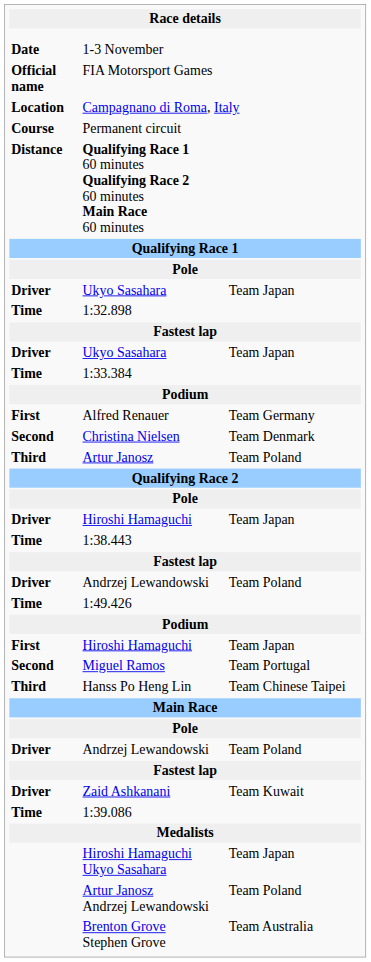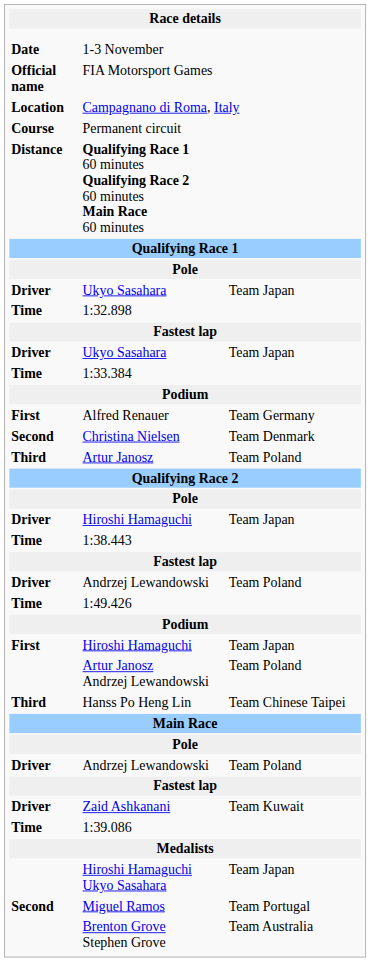 <table class="infobox" align="right" cellpadding="2" style="float:right; width: 26em; ">
 <tr>
 <th colspan="3" bgcolor="#efefef">Race details</th>
 </tr>
 <tr>
 <td colspan="3" style="text-align:center;"></td>
 </tr>
 <tr>
 <td colspan="3" style="text-align:center;"></td>
 </tr>
 <tr>
 <td style="width: 20%;"><strong>Date</strong></td>
 <td>1-3 November</td>
 </tr>
 <tr>
 <td><strong>Official name</strong></td>
 <td colspan=2>FIA Motorsport Games</td>
 </tr>
 <tr>
 <td><strong>Location</strong></td>
 <td colspan=2><a href='#'>Campagnano di Roma</a>, <a href='#'>Italy</a></td>
 </tr>
 <tr>
 <td><strong>Course</strong></td>
 <td colspan=2>Permanent circuit<br></td>
 </tr>
 <tr>
 <td><strong>Distance</strong></td>
 <td colspan=2><strong>Qualifying Race 1</strong><br>60 minutes<br><strong>Qualifying Race 2</strong><br>60 minutes<br><strong>Main Race</strong><br>60 minutes</td>
 </tr>
 <tr>
 <td colspan=3 style="text-align:center; background-color:#99ccff"><strong>Qualifying Race 1</strong></td>
 </tr>
 <tr>
 <th colspan=3 bgcolor="#efefef">Pole</th>
 </tr>
 <tr>
 <td><strong>Driver</strong></td>
 <td> <a href='#'>Ukyo Sasahara</a></td>
 <td>Team Japan</td>
 </tr>
 <tr>
 <td><strong>Time</strong></td>
 <td colspan=2>1:32.898</td>
 </tr>
 <tr>
 <th colspan=3 bgcolor="#efefef">Fastest lap</th>
 </tr>
 <tr>
 <td><strong>Driver</strong></td>
 <td> <a href='#'>Ukyo Sasahara</a></td>
 <td>Team Japan</td>
 </tr>
 <tr>
 <td><strong>Time</strong></td>
 <td colspan=2>1:33.384</td>
 </tr>
 <tr>
 <th colspan=3 bgcolor="#efefef">Podium</th>
 </tr>
 <tr>
 <td><strong>First</strong></td>
 <td> Alfred Renauer</td>
 <td>Team Germany</td>
 </tr>
 <tr>
 <td><strong>Second</strong></td>
 <td> <a href='#'>Christina Nielsen</a></td>
 <td>Team Denmark</td>
 </tr>
 <tr>
 <td><strong>Third</strong></td>
 <td> <a href='#'>Artur Janosz</a></td>
 <td>Team Poland</td>
 </tr>
 <tr>
 <td colspan=3 style="text-align:center; background-color:#99ccff"><strong>Qualifying Race 2</strong></td>
 </tr>
 <tr>
 <th colspan=3 bgcolor="#efefef">Pole</th>
 </tr>
 <tr>
 <td><strong>Driver</strong></td>
 <td> <a href='#'>Hiroshi Hamaguchi</a></td>
 <td>Team Japan</td>
 </tr>
 <tr>
 <td><strong>Time</strong></td>
 <td colspan=2>1:38.443</td>
 </tr>
 <tr>
 <th colspan=3 bgcolor="#efefef">Fastest lap</th>
 </tr>
 <tr>
 <td><strong>Driver</strong></td>
 <td> Andrzej Lewandowski</td>
 <td>Team Poland</td>
 </tr>
 <tr>
 <td><strong>Time</strong></td>
 <td colspan=2>1:49.426</td>
 </tr>
 <tr>
 <th colspan=3 bgcolor="#efefef">Podium</th>
 </tr>
 <tr>
 <td><strong>First</strong></td>
 <td> <a href='#'>Hiroshi Hamaguchi</a></td>
 <td>Team Japan</td>
 </tr>
 <tr>
-<td><strong>Second</strong></td>
-<td> <a href='#'>Miguel Ramos</a></td>
-<td>Team Portugal</td>
+<td></td>
+<td> <a href='#'>Artur Janosz</a><br> Andrzej Lewandowski</td>
+<td>Team Poland</td>
 </tr>
 <tr>
 <td><strong>Third</strong></td>
 <td> Hanss Po Heng Lin</td>
 <td>Team Chinese Taipei</td>
 </tr>
 <tr>
 <td colspan=3 style="text-align:center; background-color:#99ccff"><strong>Main Race</strong></td>
 </tr>
 <tr>
 <th colspan=3 bgcolor="#efefef">Pole</th>
 </tr>
 <tr>
 <td><strong>Driver</strong></td>
 <td> Andrzej Lewandowski</td>
 <td>Team Poland</td>
 </tr>
 <tr>
 <th colspan=3 bgcolor="#efefef">Fastest lap</th>
 </tr>
 <tr>
 <td><strong>Driver</strong></td>
 <td> <a href='#'>Zaid Ashkanani</a></td>
 <td>Team Kuwait</td>
 </tr>
 <tr>
 <td><strong>Time</strong></td>
 <td colspan=2>1:39.086</td>
 </tr>
 <tr>
 <th colspan=3 bgcolor="#efefef">Medalists</th>
 </tr>
 <tr>
 <td></td>
 <td> <a href='#'>Hiroshi Hamaguchi</a><br> <a href='#'>Ukyo Sasahara</a></td>
 <td>Team Japan</td>
 </tr>
 <tr>
-<td></td>
-<td> <a href='#'>Artur Janosz</a><br> Andrzej Lewandowski</td>
-<td>Team Poland</td>
+<td><strong>Second</strong></td>
+<td> <a href='#'>Miguel Ramos</a></td>
+<td>Team Portugal</td>
 </tr>
 <tr>
 <td></td>
 <td> <a href='#'>Brenton Grove</a><br> Stephen Grove</td>
 <td>Team Australia</td>
 </tr>
 </table>
